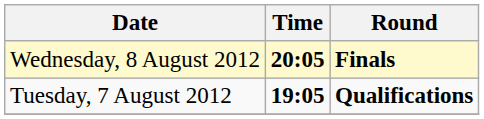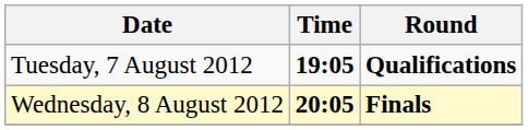 <table class="wikitable">
 <tr>
 <th>Date</th>
 <th>Time</th>
 <th>Round</th>
 </tr>
 <tr>
+<td>Tuesday, 7 August 2012</td>
+<td><strong>19:05</strong></td>
+<td><strong>Qualifications</strong></td>
+</tr>
+<tr>
 <td style=background:lemonchiffon>Wednesday, 8 August 2012</td>
 <td style=background:lemonchiffon><strong>20:05</strong></td>
 <td style=background:lemonchiffon><strong>Finals</strong></td>
 </tr>
 <tr>
-<td>Tuesday, 7 August 2012</td>
-<td><strong>19:05</strong></td>
-<td><strong>Qualifications</strong></td>
-</tr>
-<tr>
 </tr>
 </table>
